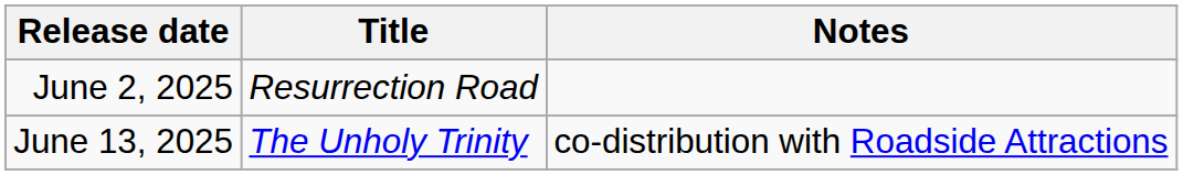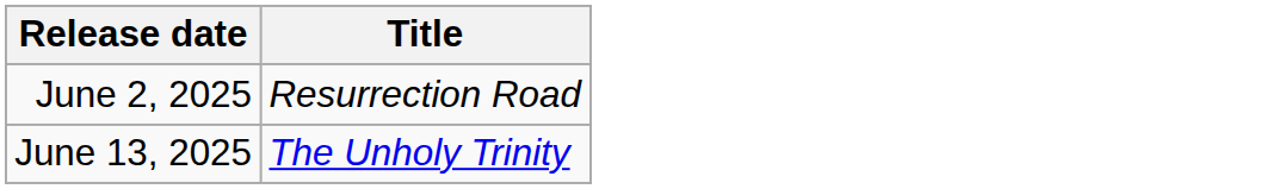 <table class="wikitable sortable">
 <tr>
 <th scope="col">Release date</th>
 <th>Title</th>
-<th>Notes</th>
 </tr>
 <tr>
 <td style="text-align: right;">June 2, 2025</td>
 <td><em>Resurrection Road</em></td>
-<td></td>
 </tr>
 <tr>
 <td style="text-align:right;">June 13, 2025</td>
 <td><em><a href='#'>The Unholy Trinity</a></em></td>
-<td>co-distribution with <a href='#'>Roadside Attractions</a></td>
 </tr>
 </table>
